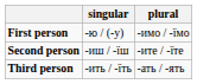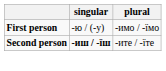 <table class="wikitable" align="center">
 <tr>
 <th></th>
 <th>singular</th>
 <th>plural</th>
 </tr>
 <tr>
 <td><strong>First person</strong></td>
 <td>-ю / (-у)</td>
 <td>-имо / -їмо</td>
 </tr>
 <tr>
 <td><strong>Second person</strong></td>
-<td>-иш / -їш</td>
+<td><strong>-иш / -їш</strong></td>
 <td>-ите / -їте</td>
 </tr>
-<tr>
-<td><strong>Third person</strong></td>
-<td>-ить / -їть</td>
-<td>-ать / -ять</td>
-</tr>
 </table>
